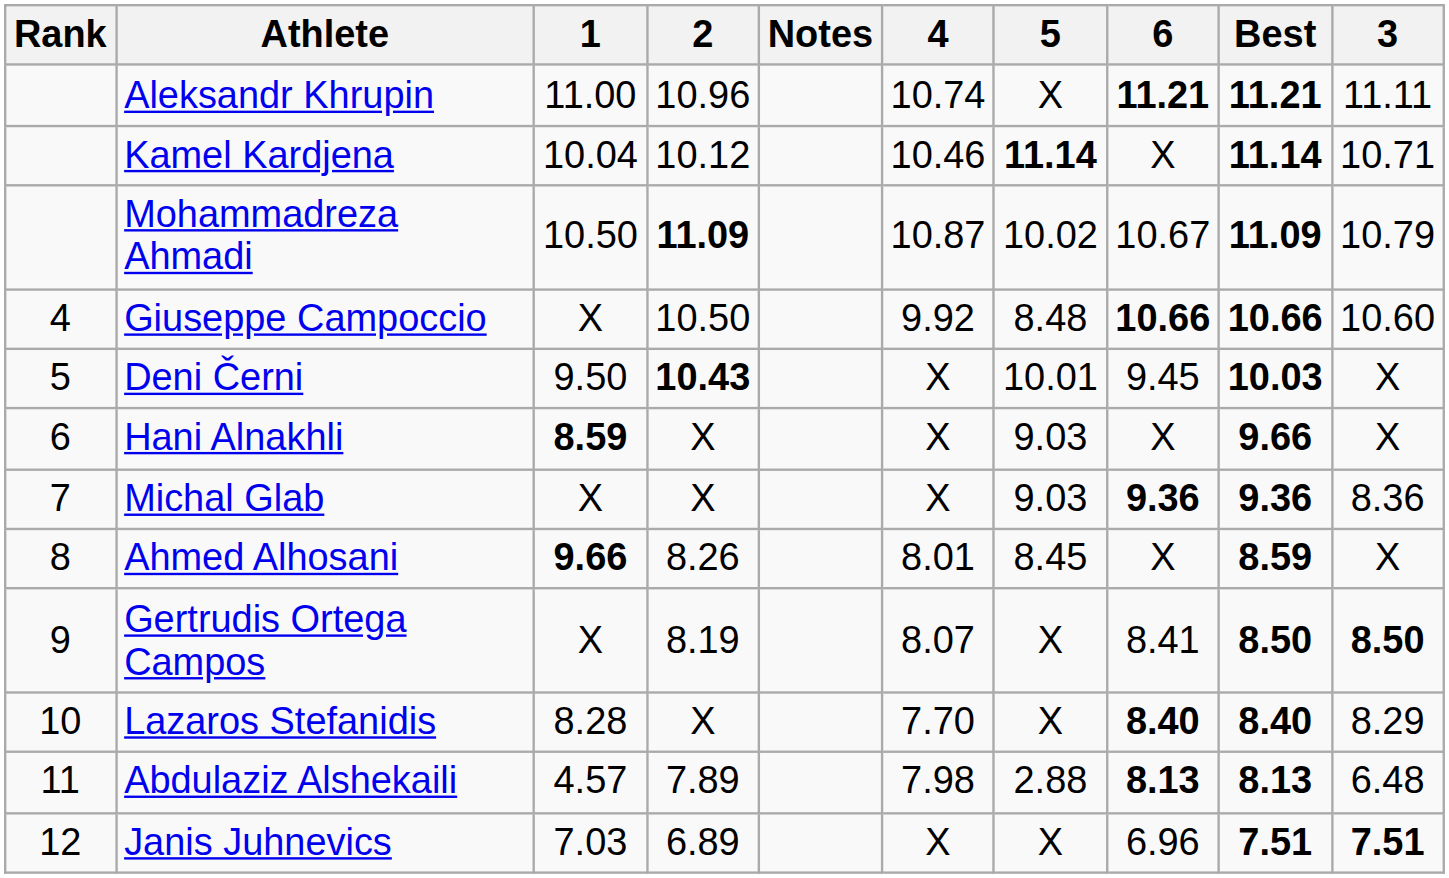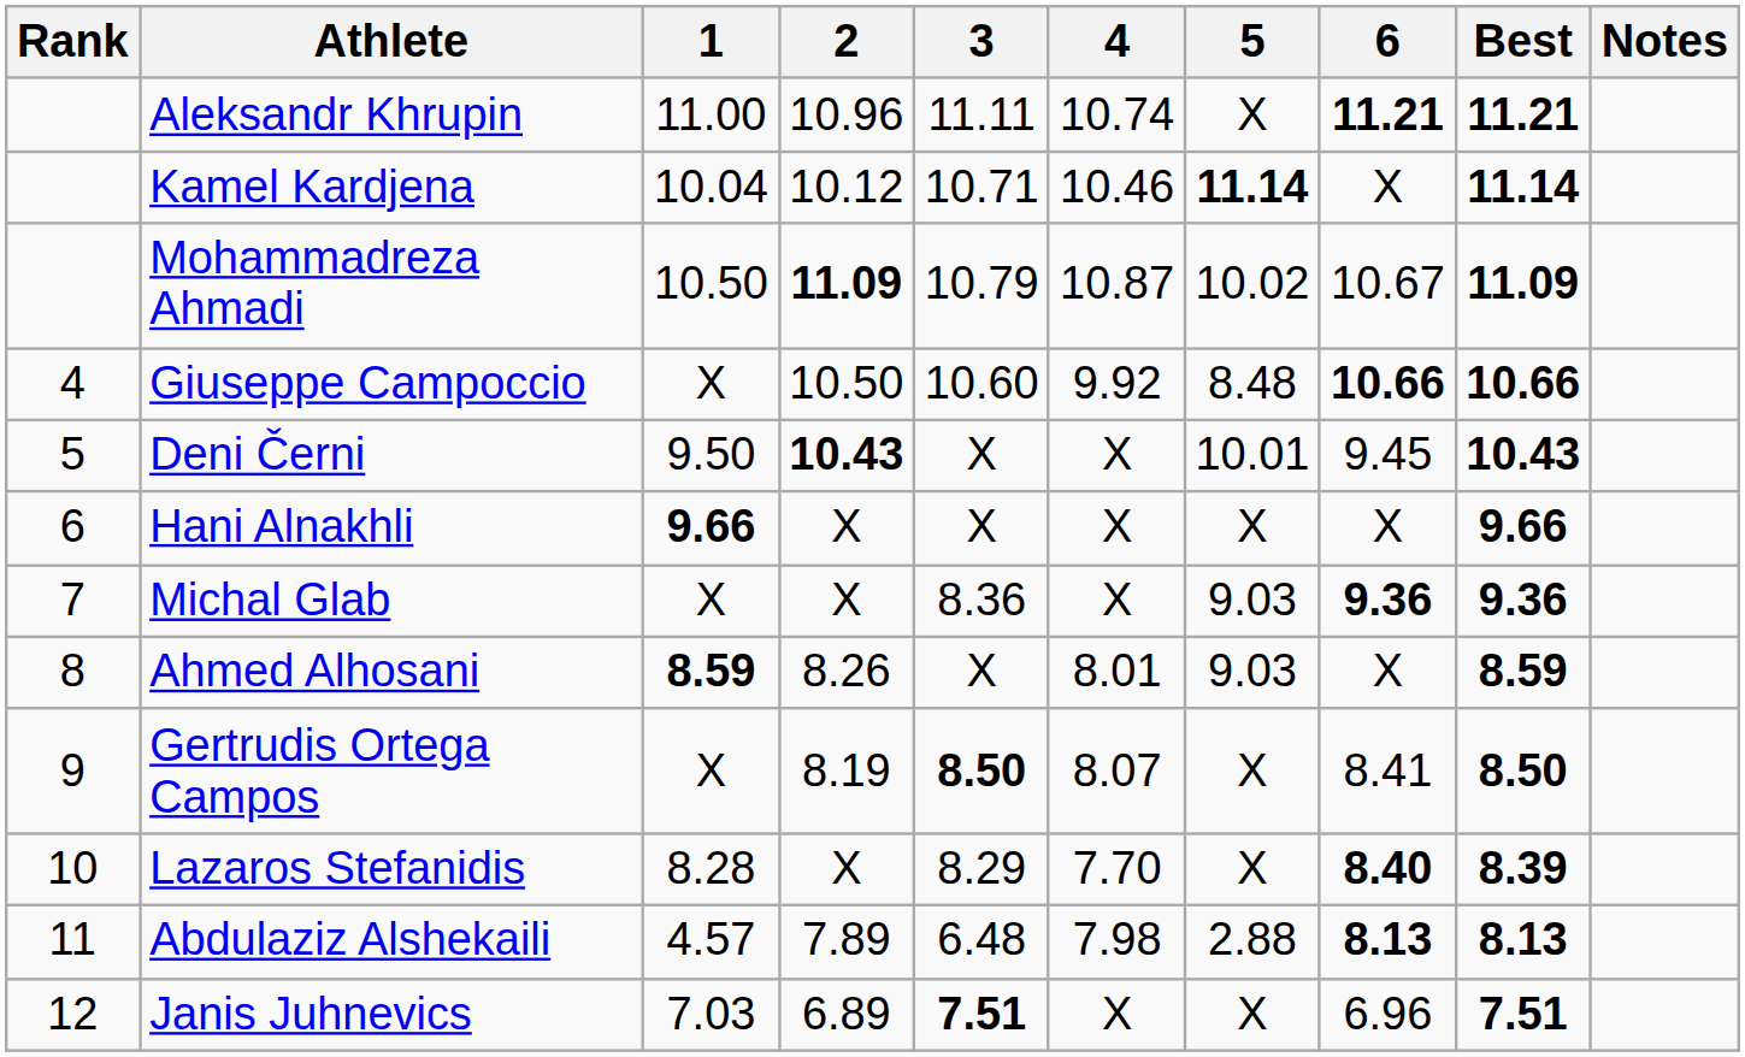 <table class="wikitable sortable" style="text-align:center">
 <tr>
 <th>Rank</th>
 <th>Athlete</th>
 <th>1</th>
 <th>2</th>
-<th>Notes</th>
+<th>3</th>
 <th>4</th>
 <th>5</th>
 <th>6</th>
 <th>Best</th>
-<th>3</th>
+<th>Notes</th>
 </tr>
 <tr>
 <td></td>
 <td style="text-align:left"><a href='#'>Aleksandr Khrupin</a><br></td>
 <td>11.00</td>
 <td>10.96</td>
-<td></td>
+<td>11.11</td>
 <td>10.74</td>
 <td>X</td>
 <td><strong>11.21</strong></td>
 <td><strong>11.21</strong></td>
-<td>11.11</td>
+<td></td>
 </tr>
 <tr>
 <td></td>
 <td style="text-align:left"><a href='#'>Kamel Kardjena</a><br></td>
 <td>10.04</td>
 <td>10.12</td>
-<td></td>
+<td>10.71</td>
 <td>10.46</td>
 <td><strong>11.14</strong></td>
 <td>X</td>
 <td><strong>11.14</strong></td>
-<td>10.71</td>
+<td></td>
 </tr>
 <tr>
 <td></td>
 <td style="text-align:left"><a href='#'>Mohammadreza Ahmadi</a><br></td>
 <td>10.50</td>
 <td><strong>11.09</strong></td>
-<td></td>
+<td>10.79</td>
 <td>10.87</td>
 <td>10.02</td>
 <td>10.67</td>
 <td><strong>11.09</strong></td>
-<td>10.79</td>
+<td></td>
 </tr>
 <tr>
 <td>4</td>
 <td style="text-align:left"><a href='#'>Giuseppe Campoccio</a><br></td>
 <td>X</td>
 <td>10.50</td>
-<td></td>
+<td>10.60</td>
 <td>9.92</td>
 <td>8.48</td>
 <td><strong>10.66</strong></td>
 <td><strong>10.66</strong></td>
-<td>10.60</td>
+<td></td>
 </tr>
 <tr>
 <td>5</td>
 <td style="text-align:left"><a href='#'>Deni Černi</a><br></td>
 <td>9.50</td>
 <td><strong>10.43</strong></td>
-<td></td>
+<td>X</td>
 <td>X</td>
 <td>10.01</td>
 <td>9.45</td>
-<td><strong>10.03</strong></td>
-<td>X</td>
+<td><strong>10.43</strong></td>
+<td></td>
 </tr>
 <tr>
 <td>6</td>
 <td style="text-align:left"><a href='#'>Hani Alnakhli</a><br></td>
-<td><strong>8.59</strong></td>
+<td><strong>9.66</strong></td>
 <td>X</td>
-<td></td>
 <td>X</td>
-<td>9.03</td>
+<td>X</td>
+<td>X</td>
 <td>X</td>
 <td><strong>9.66</strong></td>
-<td>X</td>
+<td></td>
 </tr>
 <tr>
 <td>7</td>
 <td style="text-align:left"><a href='#'>Michal Glab</a><br></td>
 <td>X</td>
 <td>X</td>
-<td></td>
+<td>8.36</td>
 <td>X</td>
 <td>9.03</td>
 <td><strong>9.36</strong></td>
 <td><strong>9.36</strong></td>
-<td>8.36</td>
+<td></td>
 </tr>
 <tr>
 <td>8</td>
 <td style="text-align:left"><a href='#'>Ahmed Alhosani</a><br></td>
-<td><strong>9.66</strong></td>
+<td><strong>8.59</strong></td>
 <td>8.26</td>
-<td></td>
+<td>X</td>
 <td>8.01</td>
-<td>8.45</td>
+<td>9.03</td>
 <td>X</td>
 <td><strong>8.59</strong></td>
-<td>X</td>
+<td></td>
 </tr>
 <tr>
 <td>9</td>
 <td style="text-align:left"><a href='#'>Gertrudis Ortega Campos</a><br></td>
 <td>X</td>
 <td>8.19</td>
-<td></td>
+<td><strong>8.50</strong></td>
 <td>8.07</td>
 <td>X</td>
 <td>8.41</td>
 <td><strong>8.50</strong></td>
-<td><strong>8.50</strong></td>
+<td></td>
 </tr>
 <tr>
 <td>10</td>
 <td style="text-align:left"><a href='#'>Lazaros Stefanidis</a><br></td>
 <td>8.28</td>
 <td>X</td>
-<td></td>
+<td>8.29</td>
 <td>7.70</td>
 <td>X</td>
 <td><strong>8.40</strong></td>
-<td><strong>8.40</strong></td>
-<td>8.29</td>
+<td><strong>8.39</strong></td>
+<td></td>
 </tr>
 <tr>
 <td>11</td>
 <td style="text-align:left"><a href='#'>Abdulaziz Alshekaili</a><br></td>
 <td>4.57</td>
 <td>7.89</td>
-<td></td>
+<td>6.48</td>
 <td>7.98</td>
 <td>2.88</td>
 <td><strong>8.13</strong></td>
 <td><strong>8.13</strong></td>
-<td>6.48</td>
+<td></td>
 </tr>
 <tr>
 <td>12</td>
 <td style="text-align:left"><a href='#'>Janis Juhnevics</a><br></td>
 <td>7.03</td>
 <td>6.89</td>
-<td></td>
+<td><strong>7.51</strong></td>
 <td>X</td>
 <td>X</td>
 <td>6.96</td>
 <td><strong>7.51</strong></td>
-<td><strong>7.51</strong></td>
+<td></td>
 </tr>
 </table>
